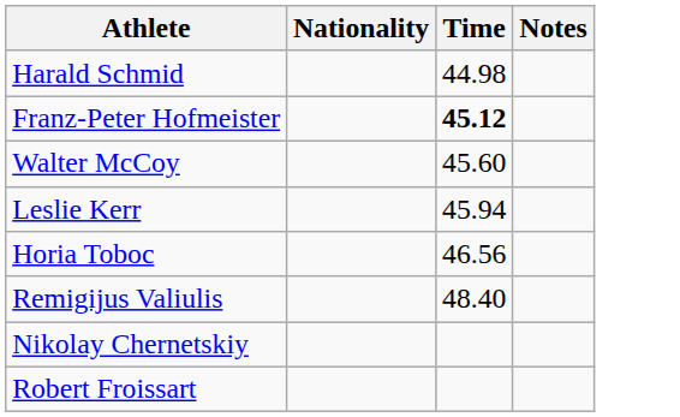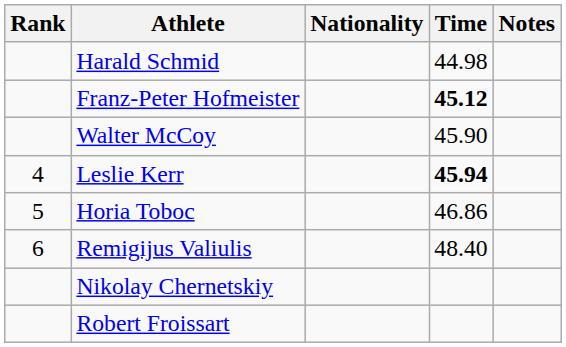 <table class="wikitable sortable" style="text-align:center">
 <tr>
+<th>Rank</th>
 <th>Athlete</th>
 <th>Nationality</th>
 <th>Time</th>
 <th>Notes</th>
 </tr>
 <tr>
+<td></td>
 <td align=left><a href='#'>Harald Schmid</a></td>
 <td align=left></td>
 <td>44.98</td>
 <td></td>
 </tr>
 <tr>
+<td></td>
 <td align=left><a href='#'>Franz-Peter Hofmeister</a></td>
 <td align=left></td>
 <td><strong>45.12</strong></td>
 <td></td>
 </tr>
 <tr>
+<td></td>
 <td align=left><a href='#'>Walter McCoy</a></td>
 <td align=left></td>
-<td>45.60</td>
+<td>45.90</td>
 <td></td>
 </tr>
 <tr>
+<td>4</td>
 <td align=left><a href='#'>Leslie Kerr</a></td>
 <td align=left></td>
-<td>45.94</td>
+<td><strong>45.94</strong></td>
 <td></td>
 </tr>
 <tr>
+<td>5</td>
 <td align=left><a href='#'>Horia Toboc</a></td>
 <td align=left></td>
-<td>46.56</td>
+<td>46.86</td>
 <td></td>
 </tr>
 <tr>
+<td>6</td>
 <td align=left><a href='#'>Remigijus Valiulis</a></td>
 <td align=left></td>
 <td>48.40</td>
 <td></td>
 </tr>
 <tr>
+<td></td>
 <td align=left><a href='#'>Nikolay Chernetskiy</a></td>
 <td align=left></td>
 <td></td>
 <td></td>
 </tr>
 <tr>
+<td></td>
 <td align=left><a href='#'>Robert Froissart</a></td>
 <td align=left></td>
 <td></td>
 <td></td>
 </tr>
 </table>
